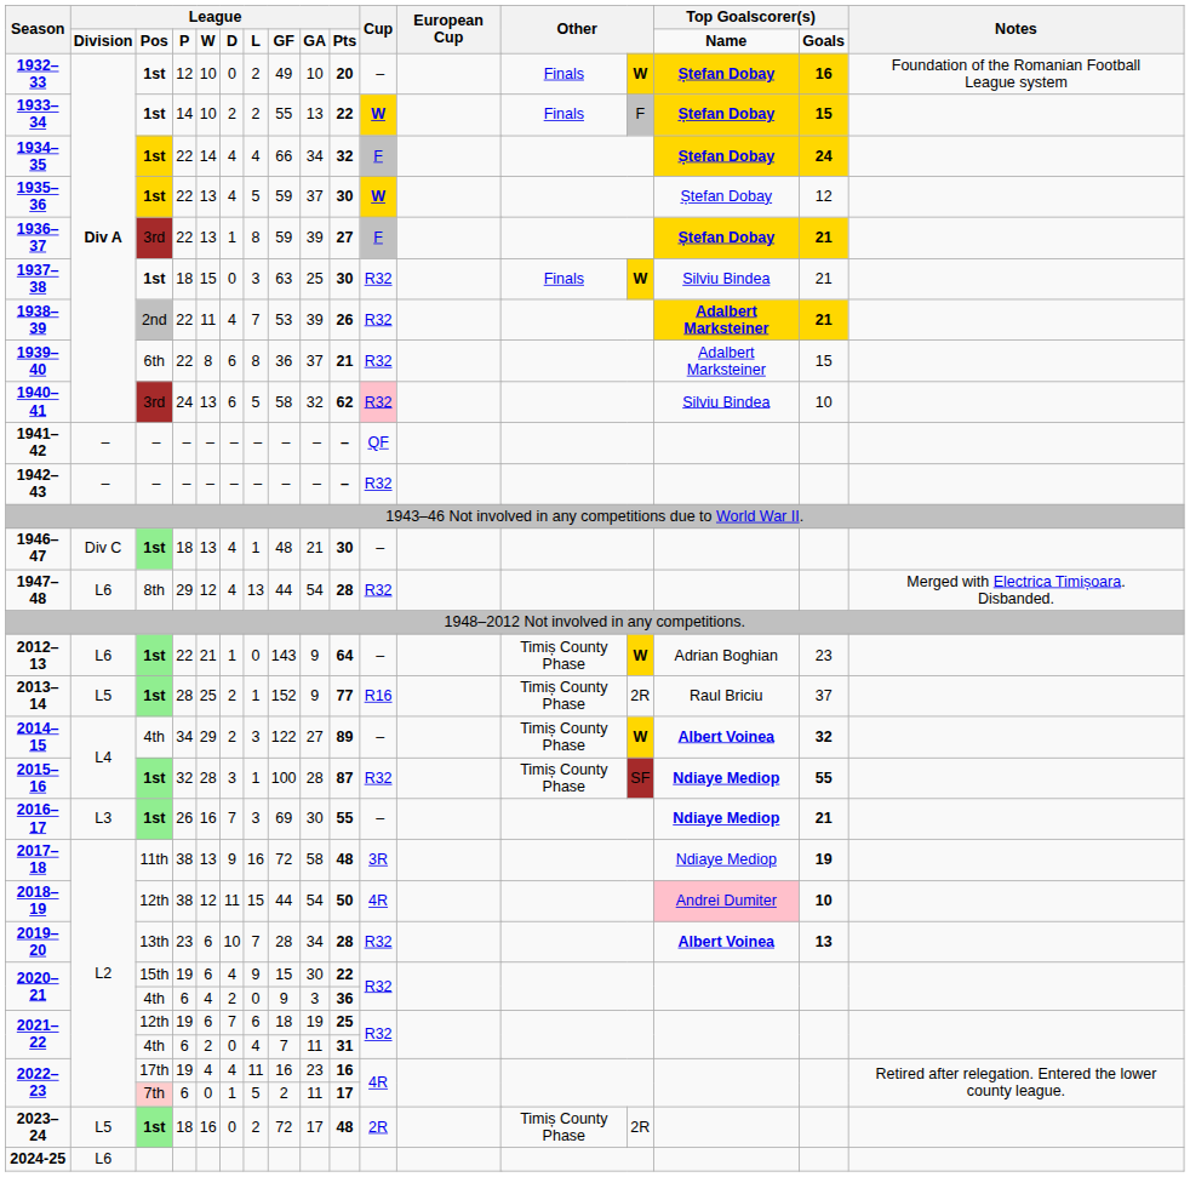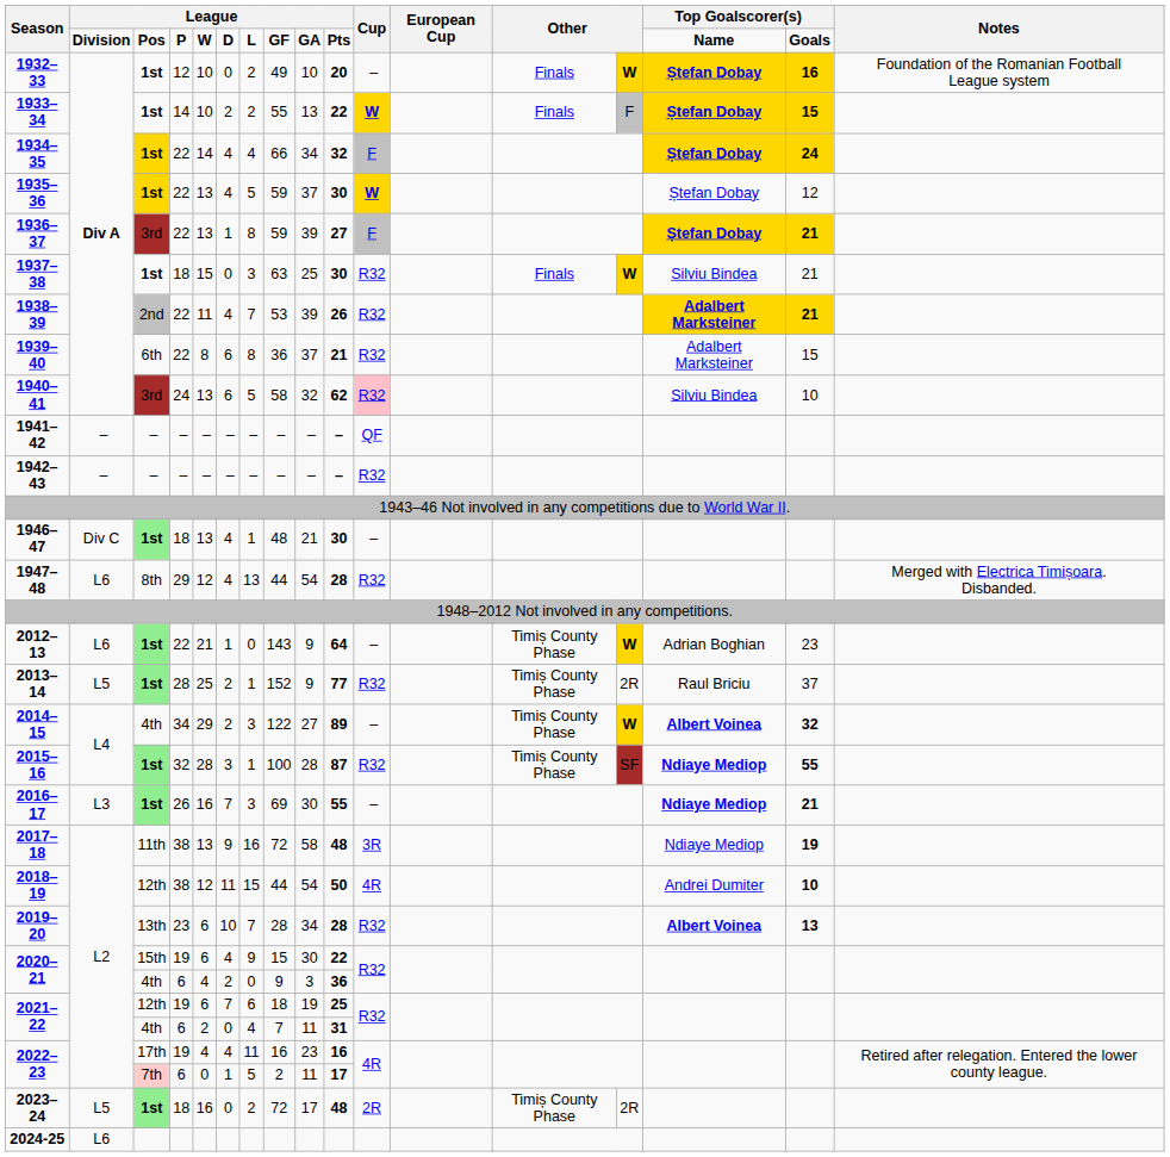 <table class="wikitable" style="text-align: center;">
 <tr>
 <th rowspan=2>Season</th>
 <th colspan=9>League</th>
 <th rowspan=2>Cup</th>
 <th colspan=2 rowspan=2>European Cup</th>
 <th colspan=2 rowspan=2>Other</th>
 <th colspan=2>Top Goalscorer(s)</th>
 <th rowspan=2>Notes</th>
 </tr>
 <tr>
 <td><strong>Division</strong></td>
 <td><strong>Pos</strong></td>
 <td><strong>P</strong></td>
 <td><strong>W</strong></td>
 <td><strong>D</strong></td>
 <td><strong>L</strong></td>
 <td><strong>GF</strong></td>
 <td><strong>GA</strong></td>
 <td><strong>Pts</strong></td>
 <td><strong>Name</strong></td>
 <td><strong>Goals</strong></td>
 </tr>
 <tr>
 <td><strong><a href='#'>1932–33</a></strong></td>
 <td rowspan=9><strong>Div A</strong></td>
 <td><strong>1st</strong></td>
 <td>12</td>
 <td>10</td>
 <td>0</td>
 <td>2</td>
 <td>49</td>
 <td>10</td>
 <td><strong>20</strong></td>
 <td> –</td>
 <td colspan=2></td>
 <td><a href='#'>Finals</a></td>
 <td style="background:gold;"><strong>W</strong></td>
 <td style="background:gold;"> <strong><a href='#'>Ștefan Dobay</a></strong></td>
 <td style="background:gold;"><strong>16</strong></td>
 <td>Foundation of the Romanian Football<br>League system</td>
 </tr>
 <tr>
 <td><strong><a href='#'>1933–34</a></strong></td>
 <td><strong>1st</strong></td>
 <td>14</td>
 <td>10</td>
 <td>2</td>
 <td>2</td>
 <td>55</td>
 <td>13</td>
 <td><strong>22</strong></td>
 <td style="background:gold;"><a href='#'><strong>W</strong></a></td>
 <td colspan=2></td>
 <td><a href='#'>Finals</a></td>
 <td style="background:silver;">F</td>
 <td style="background:gold;"> <strong><a href='#'>Ștefan Dobay</a></strong></td>
 <td style="background:gold;"><strong>15</strong></td>
 <td></td>
 </tr>
 <tr>
 <td><strong><a href='#'>1934–35</a></strong></td>
 <td style="background:gold;"><strong>1st</strong></td>
 <td>22</td>
 <td>14</td>
 <td>4</td>
 <td>4</td>
 <td>66</td>
 <td>34</td>
 <td><strong>32</strong></td>
 <td style="background:silver;"><a href='#'>F</a></td>
 <td colspan=2></td>
 <td colspan=2></td>
 <td style="background:gold;"> <strong><a href='#'>Ștefan Dobay</a></strong></td>
 <td style="background:gold;"><strong>24</strong></td>
 <td></td>
 </tr>
 <tr>
 <td><strong><a href='#'>1935–36</a></strong></td>
 <td style="background:gold;"><strong>1st</strong></td>
 <td>22</td>
 <td>13</td>
 <td>4</td>
 <td>5</td>
 <td>59</td>
 <td>37</td>
 <td><strong>30</strong></td>
 <td style="background:gold;"><a href='#'><strong>W</strong></a></td>
 <td colspan=2></td>
 <td colspan=2></td>
 <td> <a href='#'>Ștefan Dobay</a></td>
 <td>12</td>
 <td></td>
 </tr>
 <tr>
 <td><strong><a href='#'>1936–37</a></strong></td>
 <td style="background:brown;">3rd</td>
 <td>22</td>
 <td>13</td>
 <td>1</td>
 <td>8</td>
 <td>59</td>
 <td>39</td>
 <td><strong>27</strong></td>
 <td style="background:silver;"><a href='#'>F</a></td>
 <td colspan=2></td>
 <td colspan=2></td>
 <td style="background:gold;"> <strong><a href='#'>Ștefan Dobay</a></strong></td>
 <td style="background:gold;"><strong>21</strong></td>
 <td></td>
 </tr>
 <tr>
 <td><strong><a href='#'>1937–38</a></strong></td>
 <td><strong>1st</strong></td>
 <td>18</td>
 <td>15</td>
 <td>0</td>
 <td>3</td>
 <td>63</td>
 <td>25</td>
 <td><strong>30</strong></td>
 <td><a href='#'>R32</a></td>
 <td colspan=2></td>
 <td><a href='#'>Finals</a></td>
 <td style="background:gold;"><strong>W</strong></td>
 <td> <a href='#'>Silviu Bindea</a></td>
 <td>21</td>
 <td></td>
 </tr>
 <tr>
 <td><strong><a href='#'>1938–39</a></strong></td>
 <td style="background:silver;">2nd</td>
 <td>22</td>
 <td>11</td>
 <td>4</td>
 <td>7</td>
 <td>53</td>
 <td>39</td>
 <td><strong>26</strong></td>
 <td><a href='#'>R32</a></td>
 <td colspan=2></td>
 <td colspan=2></td>
 <td style="background:gold;"> <strong><a href='#'>Adalbert Marksteiner</a></strong></td>
 <td style="background:gold;"><strong>21</strong></td>
 <td></td>
 </tr>
 <tr>
 <td><strong><a href='#'>1939–40</a></strong></td>
 <td>6th</td>
 <td>22</td>
 <td>8</td>
 <td>6</td>
 <td>8</td>
 <td>36</td>
 <td>37</td>
 <td><strong>21</strong></td>
 <td><a href='#'>R32</a></td>
 <td colspan=2></td>
 <td colspan=2></td>
 <td> <a href='#'>Adalbert Marksteiner</a></td>
 <td>15</td>
 <td></td>
 </tr>
 <tr>
 <td><strong><a href='#'>1940–41</a></strong></td>
 <td style="background:brown;">3rd</td>
 <td>24</td>
 <td>13</td>
 <td>6</td>
 <td>5</td>
 <td>58</td>
 <td>32</td>
 <td><strong>62</strong></td>
 <td style="background: pink;"><a href='#'>R32</a></td>
 <td colspan=2></td>
 <td colspan=2></td>
 <td> <a href='#'>Silviu Bindea</a></td>
 <td>10</td>
 <td></td>
 </tr>
 <tr>
 <td><strong>1941–42</strong></td>
 <td> –</td>
 <td> –</td>
 <td> –</td>
 <td> –</td>
 <td> –</td>
 <td> –</td>
 <td> –</td>
 <td> –</td>
 <td><strong>–</strong></td>
 <td><a href='#'>QF</a></td>
 <td colspan=2></td>
 <td colspan=2></td>
 <td></td>
 <td></td>
 <td></td>
 </tr>
 <tr>
 <td><strong>1942–43</strong></td>
 <td> –</td>
 <td> –</td>
 <td> –</td>
 <td> –</td>
 <td> –</td>
 <td> –</td>
 <td> –</td>
 <td> –</td>
 <td><strong>–</strong></td>
 <td><a href='#'>R32</a></td>
 <td colspan=2></td>
 <td colspan=2></td>
 <td></td>
 <td></td>
 <td></td>
 </tr>
 <tr>
 <td colspan="18" style="background:silver;">1943–46 Not involved in any competitions due to <a href='#'>World War II</a>.</td>
 </tr>
 <tr>
 <td><strong>1946–47</strong></td>
 <td>Div C</td>
 <td style="background:lightgreen;"><strong>1st</strong></td>
 <td>18</td>
 <td>13</td>
 <td>4</td>
 <td>1</td>
 <td>48</td>
 <td>21</td>
 <td><strong>30</strong></td>
 <td> –</td>
 <td colspan=2></td>
 <td colspan=2></td>
 <td></td>
 <td></td>
 <td></td>
 </tr>
 <tr>
 <td><strong>1947–48</strong></td>
 <td>L6</td>
 <td>8th</td>
 <td>29</td>
 <td>12</td>
 <td>4</td>
 <td>13</td>
 <td>44</td>
 <td>54</td>
 <td><strong>28</strong></td>
 <td><a href='#'>R32</a></td>
 <td colspan=2></td>
 <td colspan=2></td>
 <td></td>
 <td></td>
 <td>Merged with <a href='#'>Electrica Timișoara</a>. <br> Disbanded.</td>
 </tr>
 <tr>
 <td colspan="18" style="background:silver;">1948–2012 Not involved in any competitions.</td>
 </tr>
 <tr>
 <td><strong>2012–13</strong></td>
 <td>L6</td>
 <td style="background:lightgreen;"><strong>1st</strong></td>
 <td>22</td>
 <td>21</td>
 <td>1</td>
 <td>0</td>
 <td>143</td>
 <td>9</td>
 <td><strong>64</strong></td>
 <td> –</td>
 <td colspan=2></td>
 <td>Timiș County Phase</td>
 <td style="background:gold;"><strong>W</strong></td>
 <td> Adrian Boghian</td>
 <td>23</td>
 <td></td>
 </tr>
 <tr>
 <td><strong>2013–14</strong></td>
 <td>L5</td>
 <td style="background:lightgreen;"><strong>1st</strong></td>
 <td>28</td>
 <td>25</td>
 <td>2</td>
 <td>1</td>
 <td>152</td>
 <td>9</td>
 <td><strong>77</strong></td>
-<td><a href='#'>R16</a></td>
+<td><a href='#'>R32</a></td>
 <td colspan=2></td>
 <td>Timiș County Phase</td>
 <td>2R</td>
 <td> Raul Briciu</td>
 <td>37</td>
 <td></td>
 </tr>
 <tr>
 <td><strong><a href='#'>2014–15</a></strong></td>
 <td rowspan=2>L4</td>
 <td>4th</td>
 <td>34</td>
 <td>29</td>
 <td>2</td>
 <td>3</td>
 <td>122</td>
 <td>27</td>
 <td><strong>89</strong></td>
 <td> –</td>
 <td colspan=2></td>
 <td>Timiș County Phase</td>
 <td style="background:gold;"><strong>W</strong></td>
 <td> <strong><a href='#'>Albert Voinea</a></strong></td>
 <td><strong>32</strong></td>
 <td></td>
 </tr>
 <tr>
 <td><strong><a href='#'>2015–16</a> </strong></td>
 <td style="background:lightgreen;"><strong>1st</strong></td>
 <td>32</td>
 <td>28</td>
 <td>3</td>
 <td>1</td>
 <td>100</td>
 <td>28</td>
 <td><strong>87</strong></td>
 <td><a href='#'>R32</a></td>
 <td colspan=2></td>
 <td>Timiș County Phase</td>
 <td style="background:brown;">SF</td>
 <td> <strong><a href='#'>Ndiaye Mediop</a></strong></td>
 <td><strong>55</strong></td>
 <td></td>
 </tr>
 <tr>
 <td><strong><a href='#'>2016–17</a></strong></td>
 <td>L3</td>
 <td style="background:lightgreen;"><strong>1st</strong></td>
 <td>26</td>
 <td>16</td>
 <td>7</td>
 <td>3</td>
 <td>69</td>
 <td>30</td>
 <td><strong>55</strong></td>
 <td> –</td>
 <td colspan=2></td>
 <td colspan=2></td>
 <td><strong> <a href='#'>Ndiaye Mediop</a></strong></td>
 <td><strong>21</strong></td>
 <td></td>
 </tr>
 <tr>
 <td><strong><a href='#'>2017–18</a></strong></td>
 <td rowspan=9>L2</td>
 <td>11th</td>
 <td>38</td>
 <td>13</td>
 <td>9</td>
 <td>16</td>
 <td>72</td>
 <td>58</td>
 <td><strong>48</strong></td>
 <td><a href='#'>3R</a></td>
 <td colspan=2></td>
 <td colspan=2></td>
 <td> <a href='#'>Ndiaye Mediop</a></td>
 <td><strong>19</strong></td>
 <td></td>
 </tr>
 <tr>
 <td><strong><a href='#'>2018–19</a></strong></td>
 <td>12th</td>
 <td>38</td>
 <td>12</td>
 <td>11</td>
 <td>15</td>
 <td>44</td>
 <td>54</td>
 <td><strong>50</strong></td>
 <td><a href='#'>4R</a></td>
 <td colspan=2></td>
 <td colspan=2></td>
-<td style="background: pink;"> <a href='#'>Andrei Dumiter</a></td>
+<td> <a href='#'>Andrei Dumiter</a></td>
 <td><strong>10</strong></td>
 <td></td>
 </tr>
 <tr>
 <td><strong><a href='#'>2019–20</a></strong></td>
 <td>13th</td>
 <td>23</td>
 <td>6</td>
 <td>10</td>
 <td>7</td>
 <td>28</td>
 <td>34</td>
 <td><strong>28</strong></td>
 <td><a href='#'>R32</a></td>
 <td colspan=2></td>
 <td colspan=2></td>
 <td> <strong><a href='#'>Albert Voinea</a></strong></td>
 <td><strong>13</strong></td>
 <td></td>
 </tr>
 <tr>
 <td rowspan=2><strong><a href='#'>2020–21</a></strong></td>
 <td>15th</td>
 <td>19</td>
 <td>6</td>
 <td>4</td>
 <td>9</td>
 <td>15</td>
 <td>30</td>
 <td><strong>22</strong></td>
 <td rowspan=2><a href='#'>R32</a></td>
 <td rowspan=2 colspan=2></td>
 <td rowspan=2 colspan=2></td>
 <td rowspan=2></td>
 <td rowspan=2></td>
 <td rowspan=2></td>
 </tr>
 <tr>
 <td>4th</td>
 <td>6</td>
 <td>4</td>
 <td>2</td>
 <td>0</td>
 <td>9</td>
 <td>3</td>
 <td><strong>36</strong></td>
 </tr>
 <tr>
 <td rowspan=2><strong><a href='#'>2021–22</a></strong></td>
 <td>12th</td>
 <td>19</td>
 <td>6</td>
 <td>7</td>
 <td>6</td>
 <td>18</td>
 <td>19</td>
 <td><strong>25</strong></td>
 <td rowspan=2><a href='#'>R32</a></td>
 <td rowspan=2 colspan=2></td>
 <td rowspan=2 colspan=2></td>
 <td rowspan=2></td>
 <td rowspan=2></td>
 <td rowspan=2></td>
 </tr>
 <tr>
 <td>4th</td>
 <td>6</td>
 <td>2</td>
 <td>0</td>
 <td>4</td>
 <td>7</td>
 <td>11</td>
 <td><strong>31</strong></td>
 </tr>
 <tr>
 <td rowspan=2><strong><a href='#'>2022–23</a></strong></td>
 <td>17th</td>
 <td>19</td>
 <td>4</td>
 <td>4</td>
 <td>11</td>
 <td>16</td>
 <td>23</td>
 <td><strong>16</strong></td>
 <td rowspan=2><a href='#'>4R</a></td>
 <td rowspan=2 colspan=2></td>
 <td rowspan=2 colspan=2></td>
 <td rowspan=2></td>
 <td rowspan=2></td>
 <td rowspan=2>Retired after relegation. Entered the lower county league.</td>
 </tr>
 <tr>
 <td align=center bgcolor=#FFCCCC>7th</td>
 <td>6</td>
 <td>0</td>
 <td>1</td>
 <td>5</td>
 <td>2</td>
 <td>11</td>
 <td><strong>17</strong></td>
 </tr>
 <tr>
 <td><strong>2023–24</strong></td>
 <td>L5</td>
 <td style="background:lightgreen;"><strong>1st</strong></td>
 <td>18</td>
 <td>16</td>
 <td>0</td>
 <td>2</td>
 <td>72</td>
 <td>17</td>
 <td><strong>48</strong></td>
 <td><a href='#'>2R</a></td>
 <td colspan=2></td>
 <td>Timiș County Phase</td>
 <td>2R</td>
 <td></td>
 <td></td>
 <td></td>
 </tr>
 <tr>
 <td><strong>2024-25</strong></td>
 <td>L6</td>
 <td></td>
 <td></td>
 <td></td>
 <td></td>
 <td></td>
 <td></td>
 <td></td>
 <td></td>
 <td></td>
 <td colspan=2></td>
 <td colspan=2></td>
 <td></td>
 <td></td>
 <td></td>
 </tr>
 </table>
